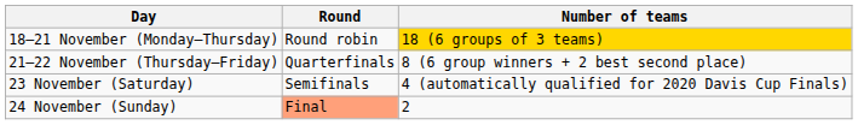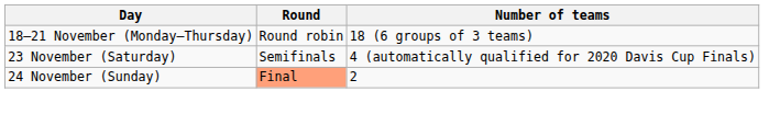 <table class="wikitable">
 <tr>
 <th>Day</th>
 <th>Round</th>
 <th>Number of teams</th>
 </tr>
 <tr>
 <td>18–21 November (Monday–Thursday)</td>
 <td>Round robin</td>
-<td style="background: gold;">18 (6 groups of 3 teams)</td>
-</tr>
-<tr>
-<td>21–22 November (Thursday–Friday)</td>
-<td>Quarterfinals</td>
-<td>8 (6 group winners + 2 best second place)</td>
+<td>18 (6 groups of 3 teams)</td>
 </tr>
 <tr>
 <td>23 November (Saturday)</td>
 <td>Semifinals</td>
 <td>4 (automatically qualified for 2020 Davis Cup Finals)</td>
 </tr>
 <tr>
 <td>24 November (Sunday)</td>
 <td style="background: lightsalmon;">Final</td>
 <td>2</td>
 </tr>
 </table>
